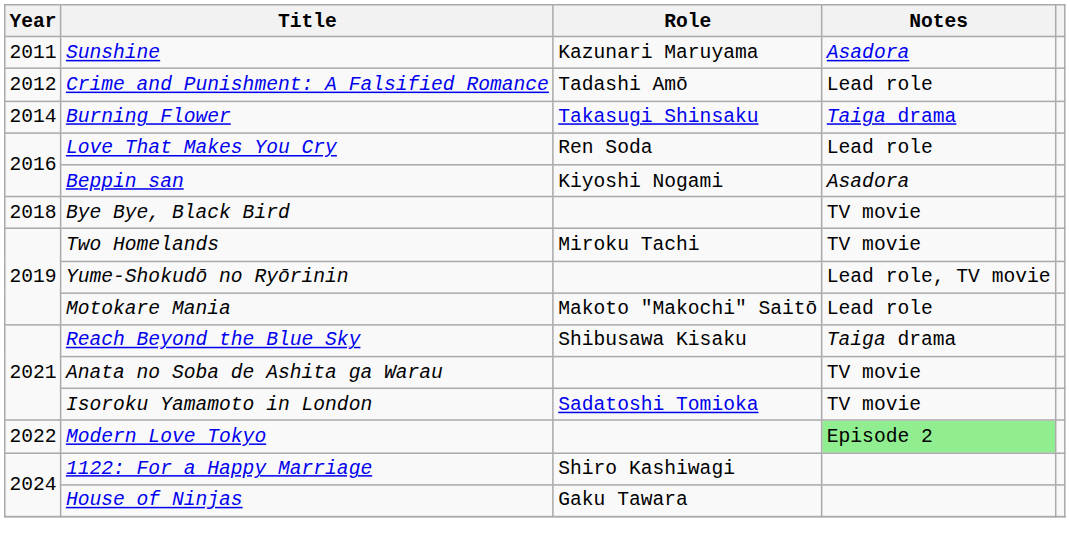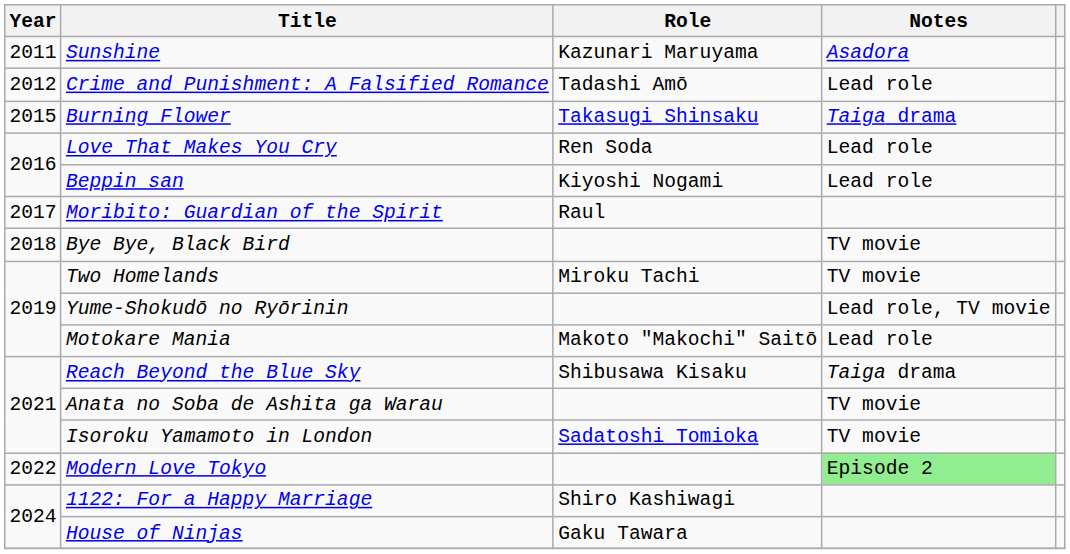 <table class="wikitable sortable">
 <tr>
 <th>Year</th>
 <th>Title</th>
 <th>Role</th>
 <th class = "unsortable">Notes</th>
 <th class = "unsortable"></th>
 </tr>
 <tr>
 <td>2011</td>
 <td><em><a href='#'>Sunshine</a></em></td>
 <td>Kazunari Maruyama</td>
 <td><em><a href='#'>Asadora</a></em></td>
 <td></td>
 </tr>
 <tr>
 <td>2012</td>
 <td><em><a href='#'>Crime and Punishment: A Falsified Romance</a></em></td>
 <td>Tadashi Amō</td>
 <td>Lead role</td>
 <td></td>
 </tr>
 <tr>
-<td>2014</td>
+<td>2015</td>
 <td><em><a href='#'>Burning Flower</a></em></td>
 <td><a href='#'>Takasugi Shinsaku</a></td>
 <td><a href='#'><em>Taiga</em> drama</a></td>
 <td></td>
 </tr>
 <tr>
 <td rowspan=2>2016</td>
 <td><em><a href='#'>Love That Makes You Cry</a></em></td>
 <td>Ren Soda</td>
 <td>Lead role</td>
 <td></td>
 </tr>
 <tr>
 <td><em><a href='#'>Beppin san</a></em></td>
 <td>Kiyoshi Nogami</td>
-<td><em>Asadora</em></td>
+<td>Lead role</td>
+<td></td>
+</tr>
+<tr>
+<td>2017</td>
+<td><em><a href='#'>Moribito: Guardian of the Spirit</a></em></td>
+<td>Raul</td>
+<td></td>
 <td></td>
 </tr>
 <tr>
 <td>2018</td>
 <td><em>Bye Bye, Black Bird</em></td>
 <td></td>
 <td>TV movie</td>
 <td></td>
 </tr>
 <tr>
 <td rowspan=3>2019</td>
 <td><em>Two Homelands</em></td>
 <td>Miroku Tachi</td>
 <td>TV movie</td>
 <td></td>
 </tr>
 <tr>
 <td><em>Yume-Shokudō no Ryōrinin</em></td>
 <td></td>
 <td>Lead role, TV movie</td>
 <td></td>
 </tr>
 <tr>
 <td><em>Motokare Mania</em></td>
 <td>Makoto "Makochi" Saitō</td>
 <td>Lead role</td>
 <td></td>
 </tr>
 <tr>
 <td rowspan=3>2021</td>
 <td><em><a href='#'>Reach Beyond the Blue Sky</a></em></td>
 <td>Shibusawa Kisaku</td>
 <td><em>Taiga</em> drama</td>
 <td></td>
 </tr>
 <tr>
 <td><em>Anata no Soba de Ashita ga Warau</em></td>
 <td></td>
 <td>TV movie</td>
 <td></td>
 </tr>
 <tr>
 <td><em>Isoroku Yamamoto in London</em></td>
 <td><a href='#'>Sadatoshi Tomioka</a></td>
 <td>TV movie</td>
 <td></td>
 </tr>
 <tr>
 <td>2022</td>
 <td><em><a href='#'>Modern Love Tokyo</a></em></td>
 <td></td>
 <td style="background: lightgreen;">Episode 2</td>
 <td></td>
 </tr>
 <tr>
 <td rowspan=2>2024</td>
 <td><em><a href='#'>1122: For a Happy Marriage</a></em></td>
 <td>Shiro Kashiwagi</td>
 <td></td>
 <td></td>
 </tr>
 <tr>
 <td><em><a href='#'>House of Ninjas</a></em></td>
 <td>Gaku Tawara</td>
 <td></td>
 <td></td>
 </tr>
 <tr>
 </tr>
 </table>
